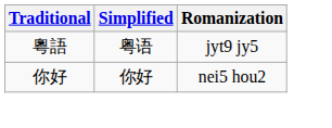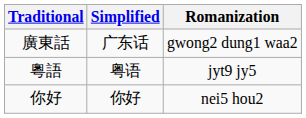 <table class="wikitable" style="text-align: center">
 <tr>
 <th><a href='#'>Traditional</a></th>
 <th><a href='#'>Simplified</a></th>
 <th>Romanization</th>
+</tr>
+<tr>
+<td>廣東話</td>
+<td>广东话</td>
+<td>gwong2 dung1 waa2</td>
 </tr>
 <tr>
 <td>粵語</td>
 <td>粤语</td>
 <td>jyt9 jy5</td>
 </tr>
 <tr>
 <td>你好</td>
 <td>你好</td>
 <td>nei5 hou2</td>
 </tr>
 </table>
